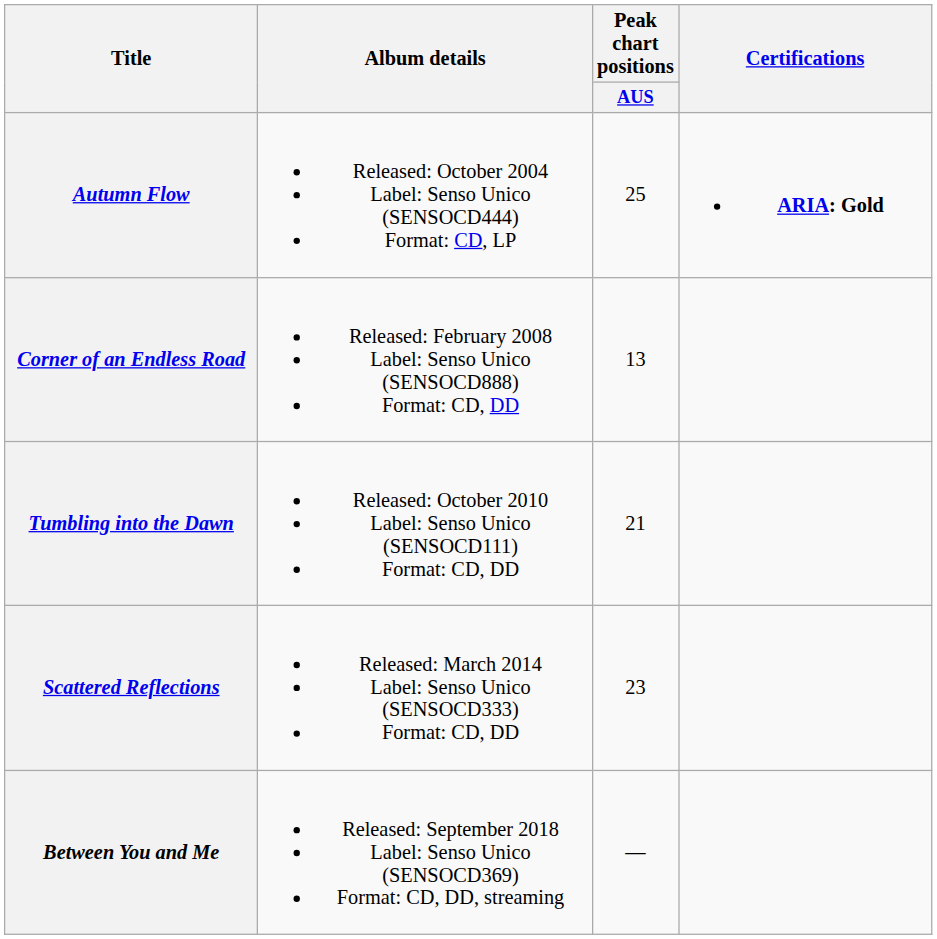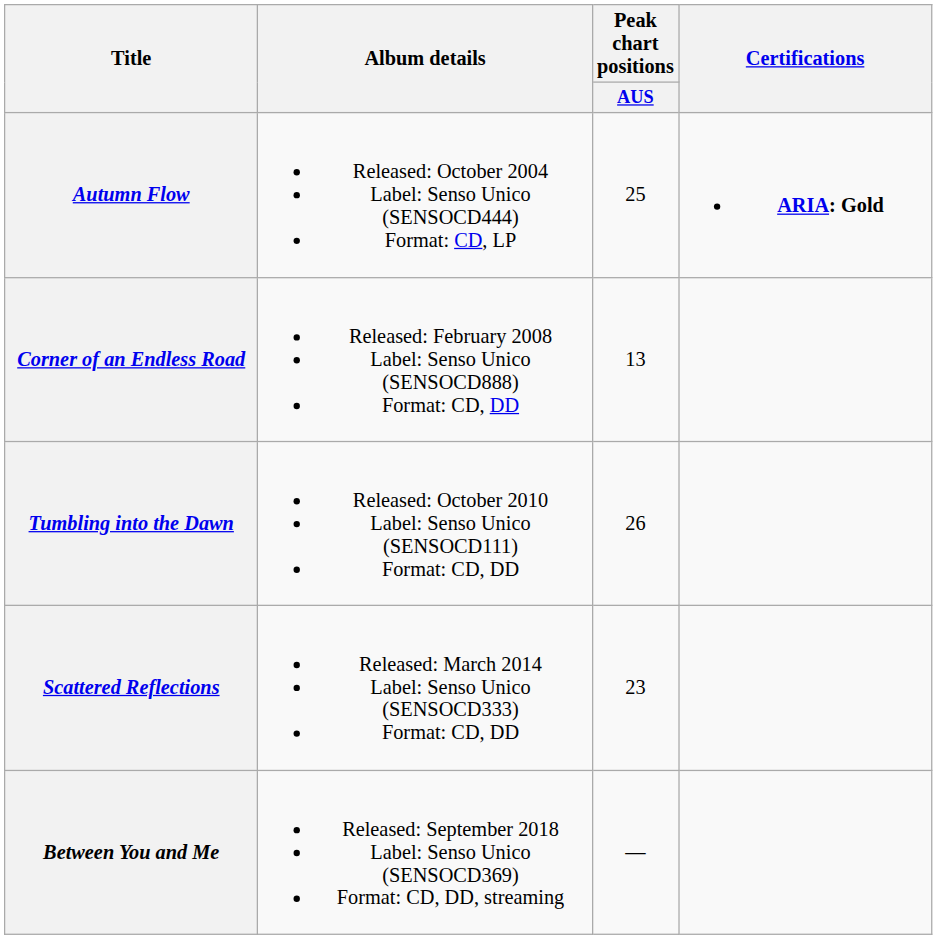 <table class="wikitable plainrowheaders" style="text-align:center;" border="1">
 <tr>
 <th scope="col" rowspan="2" style="width:12em;">Title</th>
 <th scope="col" rowspan="2" style="width:16em;">Album details</th>
 <th scope="col" colspan="1">Peak chart positions</th>
 <th scope="col" rowspan="2" style="width:12em;"><a href='#'>Certifications</a></th>
 </tr>
 <tr>
 <th scope="col" style="width:2.2em;font-size:90%;"><a href='#'>AUS</a><br></th>
 </tr>
 <tr>
 <th scope="row"><em><a href='#'>Autumn Flow</a></em></th>
 <td><br><ul><li>Released: October 2004</li><li>Label: Senso Unico (SENSOCD444)</li><li>Format: <a href='#'>CD</a>, LP</li></ul></td>
 <td>25</td>
 <td><strong><br><ul><li><a href='#'>ARIA</a>: Gold</li></ul></strong></td>
 </tr>
 <tr>
 <th scope="row"><em><a href='#'>Corner of an Endless Road</a></em></th>
 <td><br><ul><li>Released: February 2008</li><li>Label: Senso Unico (SENSOCD888)</li><li>Format: CD, <a href='#'>DD</a></li></ul></td>
 <td>13</td>
 <td></td>
 </tr>
 <tr>
 <th scope="row"><em><a href='#'>Tumbling into the Dawn</a></em></th>
 <td><br><ul><li>Released: October 2010</li><li>Label: Senso Unico (SENSOCD111)</li><li>Format: CD, DD</li></ul></td>
-<td>21</td>
+<td>26</td>
 <td></td>
 </tr>
 <tr>
 <th scope="row"><em><a href='#'>Scattered Reflections</a></em></th>
 <td><br><ul><li>Released: March 2014</li><li>Label: Senso Unico (SENSOCD333)</li><li>Format: CD, DD</li></ul></td>
 <td>23</td>
 <td></td>
 </tr>
 <tr>
 <th scope="row"><em>Between You and Me</em></th>
 <td><br><ul><li>Released: September 2018</li><li>Label: Senso Unico (SENSOCD369)</li><li>Format: CD, DD, streaming</li></ul></td>
 <td>—</td>
 <td></td>
 </tr>
 </table>
